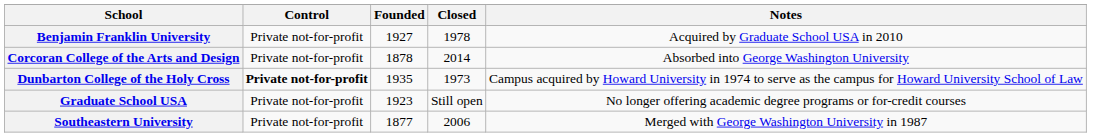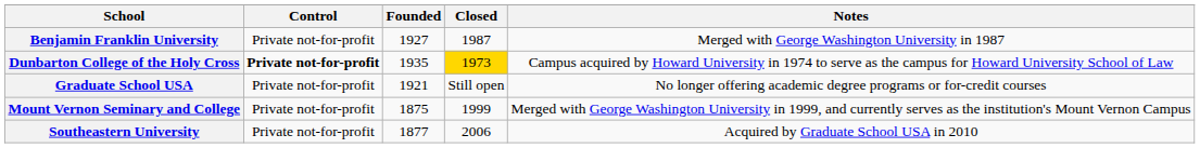 <table class="wikitable sortable" style="text-align:left;">
 <tr>
 </tr>
 <tr>
 <th scope="col">School</th>
 <th scope="col">Control</th>
 <th scope="col">Founded</th>
 <th scope="col">Closed</th>
 <th scope="col" class="unsortable">Notes</th>
 </tr>
 <tr>
 <th scope="row"><a href='#'>Benjamin Franklin University</a></th>
 <td style="text-align:center;">Private not-for-profit</td>
 <td style="text-align:center;">1927</td>
-<td style="text-align:center;">1978</td>
-<td style="text-align:center;">Acquired by <a href='#'>Graduate School USA</a> in 2010</td>
-</tr>
-<tr>
-<th scope="row"><a href='#'>Corcoran College of the Arts and Design</a></th>
-<td style="text-align:center;">Private not-for-profit</td>
-<td style="text-align:center;">1878</td>
-<td style="text-align:center;">2014</td>
-<td style="text-align:center;">Absorbed into <a href='#'>George Washington University</a></td>
+<td style="text-align:center;">1987</td>
+<td style="text-align:center;">Merged with <a href='#'>George Washington University</a> in 1987</td>
 </tr>
 <tr>
 <th scope="row"><a href='#'>Dunbarton College of the Holy Cross</a></th>
 <td style="text-align:center;"><strong>Private not-for-profit</strong></td>
 <td style="text-align:center;">1935</td>
-<td style="text-align:center;">1973</td>
+<td style="background: gold; text-align:center;">1973</td>
 <td style="text-align:center;">Campus acquired by <a href='#'>Howard University</a> in 1974 to serve as the campus for <a href='#'>Howard University School of Law</a></td>
 </tr>
 <tr>
 <th scope="row"><a href='#'>Graduate School USA</a></th>
 <td style="text-align:center;">Private not-for-profit</td>
-<td style="text-align:center;">1923</td>
+<td style="text-align:center;">1921</td>
 <td style="text-align:center;">Still open</td>
 <td style="text-align:center;">No longer offering academic degree programs or for-credit courses</td>
+</tr>
+<tr>
+<th scope="row"><a href='#'>Mount Vernon Seminary and College</a></th>
+<td style="text-align:center;">Private not-for-profit</td>
+<td style="text-align:center;">1875</td>
+<td style="text-align:center;">1999</td>
+<td style="text-align:center;">Merged with <a href='#'>George Washington University</a> in 1999, and currently serves as the institution's Mount Vernon Campus</td>
 </tr>
 <tr>
 <th scope="row"><a href='#'>Southeastern University</a></th>
 <td style="text-align:center;">Private not-for-profit</td>
 <td style="text-align:center;">1877</td>
 <td style="text-align:center;">2006</td>
-<td style="text-align:center;">Merged with <a href='#'>George Washington University</a> in 1987</td>
+<td style="text-align:center;">Acquired by <a href='#'>Graduate School USA</a> in 2010</td>
 </tr>
 </table>
